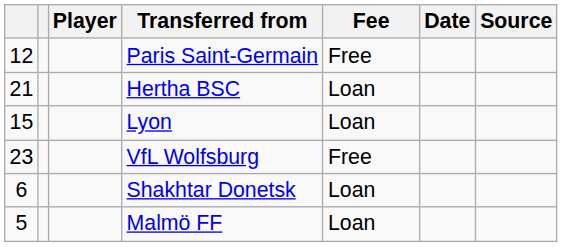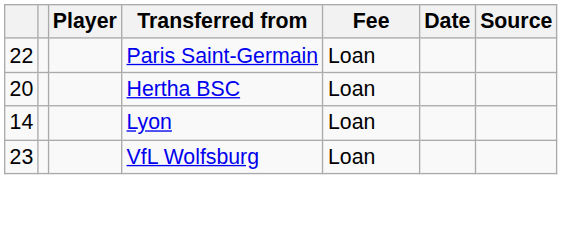 <table class="wikitable plainrowheaders sortable">
 <tr>
 <th></th>
 <th></th>
 <th scope=col>Player</th>
 <th>Transferred from</th>
 <th !scope=col; style="width: 65px;">Fee</th>
 <th scope=col>Date</th>
 <th scope=col>Source</th>
 </tr>
 <tr>
-<td align=center>12</td>
+<td align=center>22</td>
 <td align="center"></td>
 <td></td>
 <td> <a href='#'>Paris Saint-Germain</a></td>
-<td>Free</td>
+<td>Loan</td>
 <td></td>
 <td></td>
 </tr>
 <tr>
-<td align=center>21</td>
+<td align=center>20</td>
 <td align="center"></td>
 <td></td>
 <td> <a href='#'>Hertha BSC</a></td>
 <td>Loan</td>
 <td></td>
 <td></td>
 </tr>
 <tr>
-<td align=center>15</td>
+<td align=center>14</td>
 <td align="center"></td>
 <td></td>
 <td> <a href='#'>Lyon</a></td>
 <td>Loan</td>
 <td></td>
 <td></td>
 </tr>
 <tr>
 <td align=center>23</td>
 <td align=center></td>
 <td></td>
 <td> <a href='#'>VfL Wolfsburg</a></td>
-<td>Free</td>
-<td></td>
-<td></td>
-</tr>
-<tr>
-<td align=center>6</td>
-<td align=center></td>
-<td></td>
-<td> <a href='#'>Shakhtar Donetsk</a></td>
-<td>Loan</td>
-<td></td>
-<td></td>
-</tr>
-<tr>
-<td align=center>5</td>
-<td align=center></td>
-<td></td>
-<td> <a href='#'>Malmö FF</a></td>
 <td>Loan</td>
 <td></td>
 <td></td>
 </tr>
 </table>
